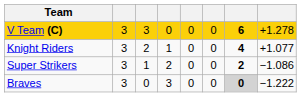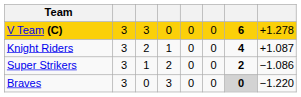 <table class="wikitable" style="text-align:center">
 <tr>
 <th width="150">Team</th>
 <th width="25"></th>
 <th width="25"></th>
 <th width="25"></th>
 <th width="25"></th>
 <th width="25"></th>
 <th width="40"></th>
 <th width="25"></th>
 </tr>
 <tr style="background:#fbd009">
 <td style="text-align:left"><a href='#'>V Team</a> <strong>(C)</strong></td>
 <td>3</td>
 <td>3</td>
 <td>0</td>
 <td>0</td>
 <td>0</td>
 <td><strong>6</strong></td>
 <td>+1.278</td>
 </tr>
 <tr>
 <td style="text-align:left"><a href='#'>Knight Riders</a></td>
 <td>3</td>
 <td>2</td>
 <td>1</td>
 <td>0</td>
 <td>0</td>
 <td><strong>4</strong></td>
-<td>+1.077</td>
+<td>+1.087</td>
 </tr>
 <tr>
 <td style="text-align:left"><a href='#'>Super Strikers</a></td>
 <td>3</td>
 <td>1</td>
 <td>2</td>
 <td>0</td>
 <td>0</td>
 <td><strong>2</strong></td>
 <td>−1.086</td>
 </tr>
 <tr>
 <td style="text-align:left"><a href='#'>Braves</a></td>
 <td>3</td>
 <td>0</td>
 <td>3</td>
 <td>0</td>
 <td>0</td>
 <td style="background: lightgrey;"><strong>0</strong></td>
-<td>−1.222</td>
+<td>−1.220</td>
 </tr>
 </table>
